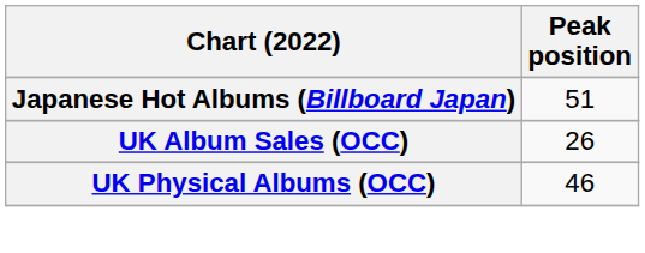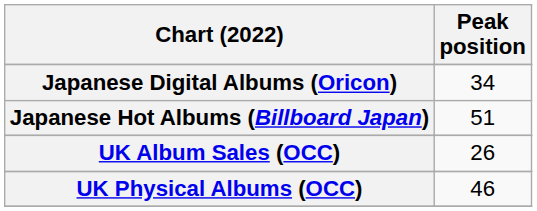 <table class="wikitable sortable plainrowheaders" style="text-align:center">
 <tr>
 <th scope="col">Chart (2022)</th>
 <th scope="col">Peak<br>position</th>
 </tr>
 <tr>
 </tr>
 <tr>
 </tr>
 <tr>
 </tr>
 <tr>
 </tr>
 <tr>
 </tr>
 <tr>
 </tr>
 <tr>
 </tr>
 <tr>
+</tr>
+<tr>
+<th scope=" row">Japanese Digital Albums (<a href='#'>Oricon</a>)</th>
+<td>34</td>
 </tr>
 <tr>
 <th scope="row">Japanese Hot Albums (<em><a href='#'>Billboard Japan</a></em>)</th>
 <td>51</td>
 </tr>
 <tr>
 </tr>
 <tr>
 </tr>
 <tr>
 </tr>
 <tr>
 </tr>
 <tr>
 <th scope="row"><a href='#'>UK Album Sales</a> (<a href='#'>OCC</a>)</th>
 <td>26</td>
 </tr>
 <tr>
 </tr>
 <tr>
 </tr>
 <tr>
 <th scope="row"><a href='#'>UK Physical Albums</a> (<a href='#'>OCC</a>)</th>
 <td>46</td>
 </tr>
 <tr>
 </tr>
 </table>
